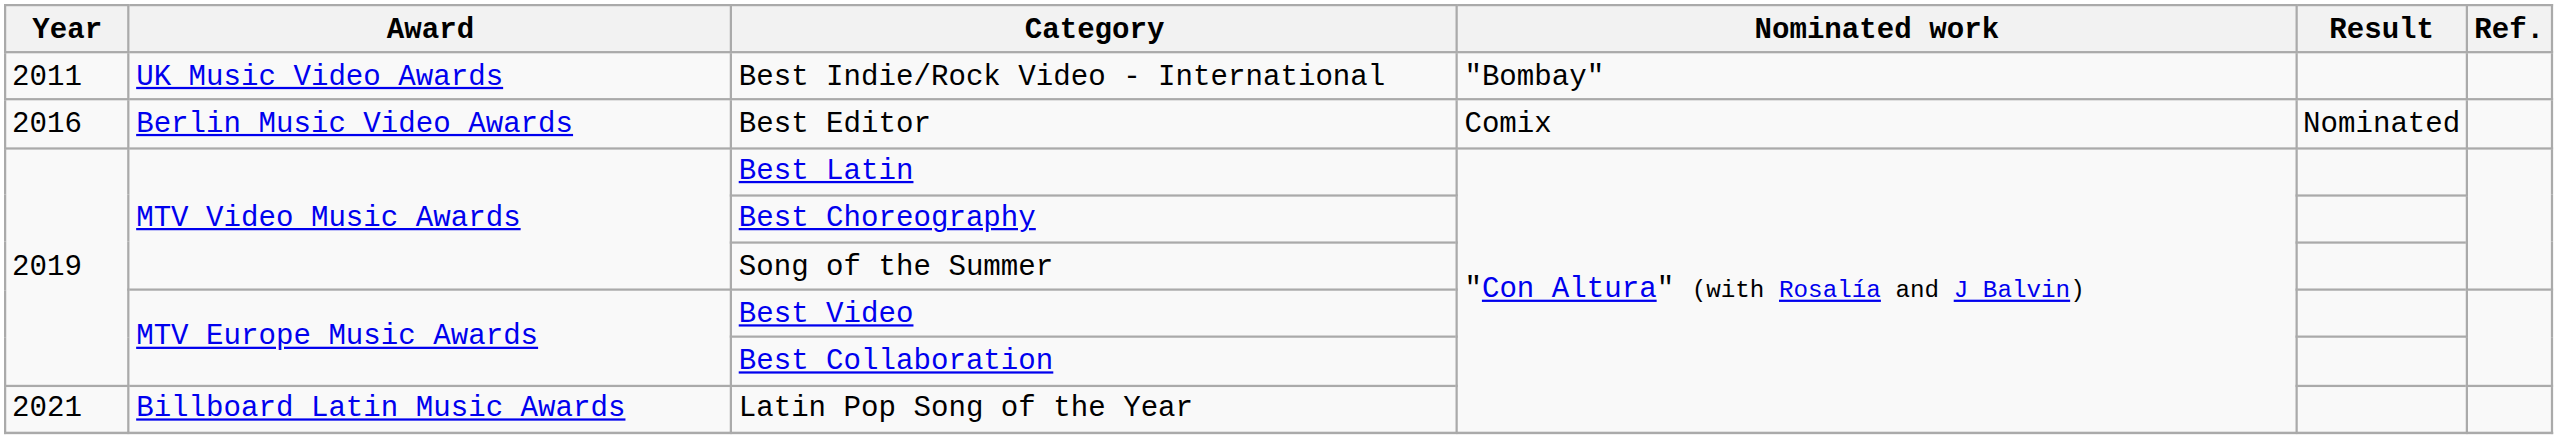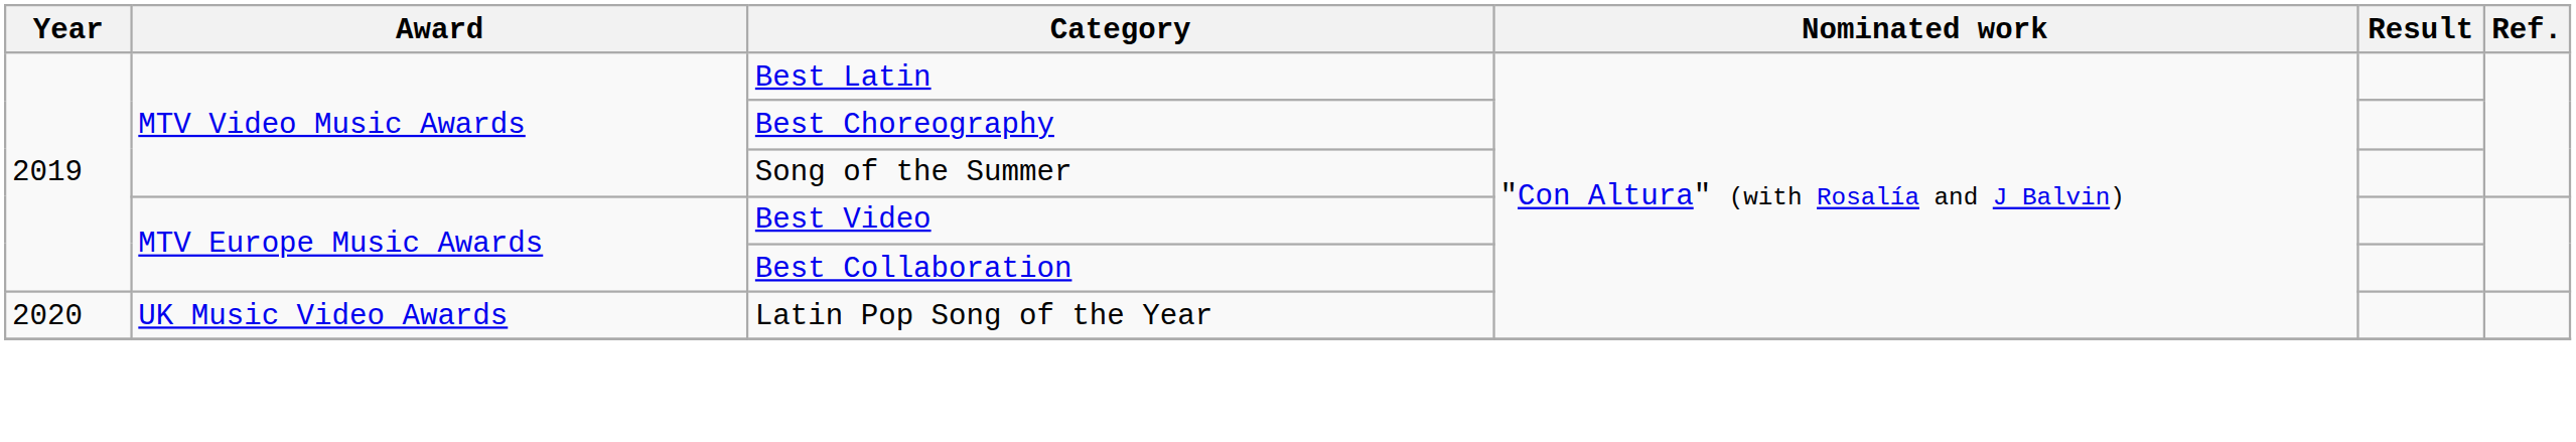 <table class="wikitable" style="width:90%;">
 <tr>
 <th width=5%>Year</th>
 <th style="width:25%;">Award</th>
 <th style="width:30%;">Category</th>
 <th style="width:35%;">Nominated work</th>
 <th style="width:15%;">Result</th>
 <th style="width:5%;">Ref.</th>
-</tr>
-<tr>
-<td>2011</td>
-<td><a href='#'>UK Music Video Awards</a></td>
-<td>Best Indie/Rock Video - International</td>
-<td>"Bombay"</td>
-<td></td>
-<td></td>
-</tr>
-<tr>
-<td>2016</td>
-<td><a href='#'>Berlin Music Video Awards</a></td>
-<td>Best Editor</td>
-<td>Comix</td>
-<td>Nominated</td>
-<td></td>
 </tr>
 <tr>
 <td rowspan="5">2019</td>
 <td rowspan="3"><a href='#'>MTV Video Music Awards</a></td>
 <td><a href='#'>Best Latin</a></td>
 <td rowspan="6">"<a href='#'>Con Altura</a>" <small>(with <a href='#'>Rosalía</a> and <a href='#'>J Balvin</a>)</small></td>
 <td></td>
 <td rowspan="3"></td>
 </tr>
 <tr>
 <td><a href='#'>Best Choreography</a></td>
 <td></td>
 </tr>
 <tr>
 <td>Song of the Summer</td>
 <td></td>
 </tr>
 <tr>
 <td rowspan="2"><a href='#'>MTV Europe Music Awards</a></td>
 <td><a href='#'>Best Video</a></td>
 <td></td>
 <td rowspan="2"></td>
 </tr>
 <tr>
 <td><a href='#'>Best Collaboration</a></td>
 <td></td>
 </tr>
 <tr>
-<td>2021</td>
-<td><a href='#'>Billboard Latin Music Awards</a></td>
+<td>2020</td>
+<td><a href='#'>UK Music Video Awards</a></td>
 <td>Latin Pop Song of the Year</td>
 <td></td>
 <td></td>
 </tr>
 <tr>
 </tr>
 </table>
